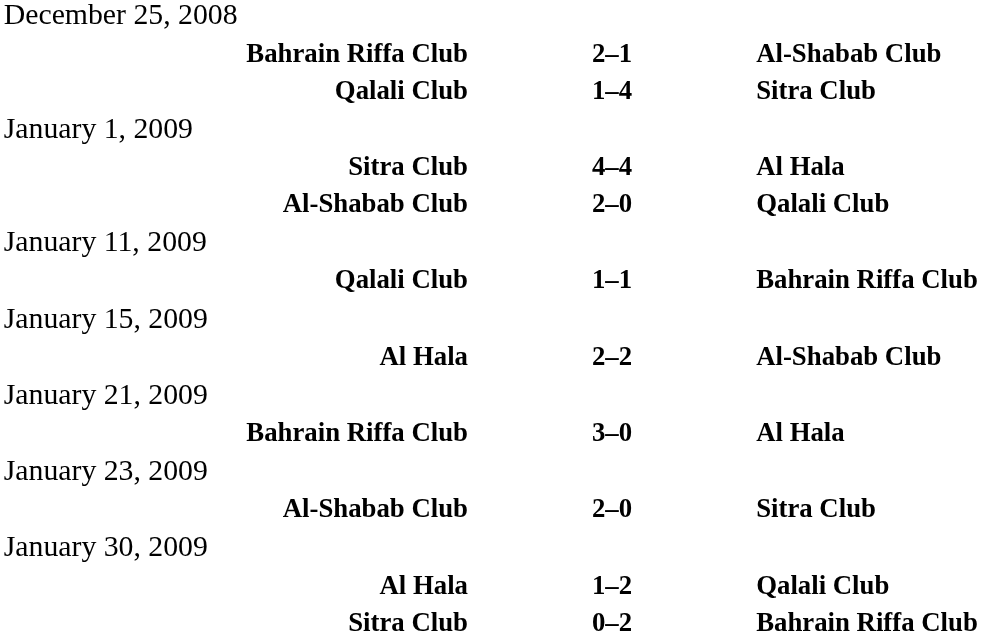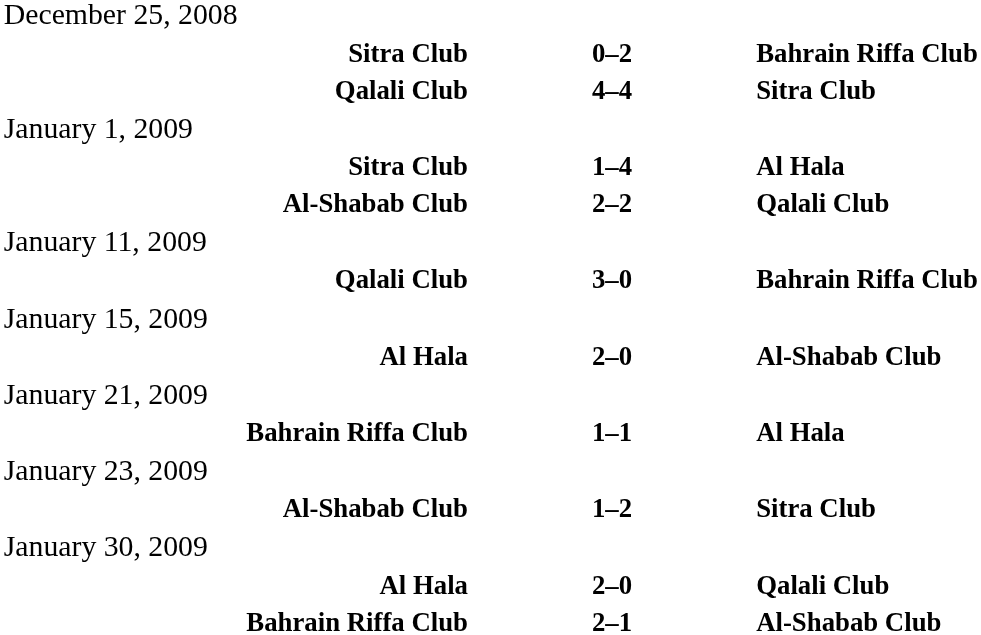 <table width=100% cellspacing=1>
 <tr>
 <th width=20%></th>
 <th width=12%></th>
 <th width=20%></th>
 <th></th>
 </tr>
 <tr>
 <td>December 25, 2008</td>
 </tr>
 <tr style=font-size:90%>
-<td align=right><strong>Bahrain Riffa Club</strong></td>
-<td align=center><strong>2–1</strong></td>
-<td><strong>Al-Shabab Club</strong></td>
+<td align=right><strong>Sitra Club</strong></td>
+<td align=center><strong>0–2</strong></td>
+<td><strong>Bahrain Riffa Club</strong></td>
 <td></td>
 <td></td>
 </tr>
 <tr style=font-size:90%>
 <td align=right><strong>Qalali Club</strong></td>
-<td align=center><strong>1–4</strong></td>
+<td align=center><strong>4–4</strong></td>
 <td><strong>Sitra Club</strong></td>
 <td></td>
 <td></td>
 </tr>
 <tr>
 <td>January 1, 2009</td>
 </tr>
 <tr style=font-size:90%>
 <td align=right><strong>Sitra Club</strong></td>
-<td align=center><strong>4–4</strong></td>
+<td align=center><strong>1–4</strong></td>
 <td><strong>Al Hala</strong></td>
 <td></td>
 <td></td>
 </tr>
 <tr style=font-size:90%>
 <td align=right><strong>Al-Shabab Club</strong></td>
-<td align=center><strong>2–0</strong></td>
+<td align=center><strong>2–2</strong></td>
 <td><strong>Qalali Club</strong></td>
 <td></td>
 <td></td>
 </tr>
 <tr>
 <td>January 11, 2009</td>
 </tr>
 <tr style=font-size:90%>
 <td align=right><strong>Qalali Club</strong></td>
-<td align=center><strong>1–1</strong></td>
+<td align=center><strong>3–0</strong></td>
 <td><strong>Bahrain Riffa Club</strong></td>
 <td></td>
 <td></td>
 </tr>
 <tr>
 <td>January 15, 2009</td>
 </tr>
 <tr style=font-size:90%>
 <td align=right><strong>Al Hala</strong></td>
-<td align=center><strong>2–2</strong></td>
+<td align=center><strong>2–0</strong></td>
 <td><strong>Al-Shabab Club</strong></td>
 <td></td>
 <td></td>
 </tr>
 <tr>
 <td>January 21, 2009</td>
 </tr>
 <tr style=font-size:90%>
 <td align=right><strong>Bahrain Riffa Club</strong></td>
-<td align=center><strong>3–0</strong></td>
+<td align=center><strong>1–1</strong></td>
 <td><strong>Al Hala</strong></td>
 <td></td>
 <td></td>
 </tr>
 <tr>
 <td>January 23, 2009</td>
 </tr>
 <tr style=font-size:90%>
 <td align=right><strong>Al-Shabab Club</strong></td>
-<td align=center><strong>2–0</strong></td>
+<td align=center><strong>1–2</strong></td>
 <td><strong>Sitra Club</strong></td>
 <td></td>
 <td></td>
 </tr>
 <tr>
 <td>January 30, 2009</td>
 </tr>
 <tr style=font-size:90%>
 <td align=right><strong>Al Hala</strong></td>
-<td align=center><strong>1–2</strong></td>
+<td align=center><strong>2–0</strong></td>
 <td><strong>Qalali Club</strong></td>
 <td></td>
 <td></td>
 </tr>
 <tr style=font-size:90%>
-<td align=right><strong>Sitra Club</strong></td>
-<td align=center><strong>0–2</strong></td>
-<td><strong>Bahrain Riffa Club</strong></td>
+<td align=right><strong>Bahrain Riffa Club</strong></td>
+<td align=center><strong>2–1</strong></td>
+<td><strong>Al-Shabab Club</strong></td>
 <td></td>
 <td></td>
 </tr>
 </table>
